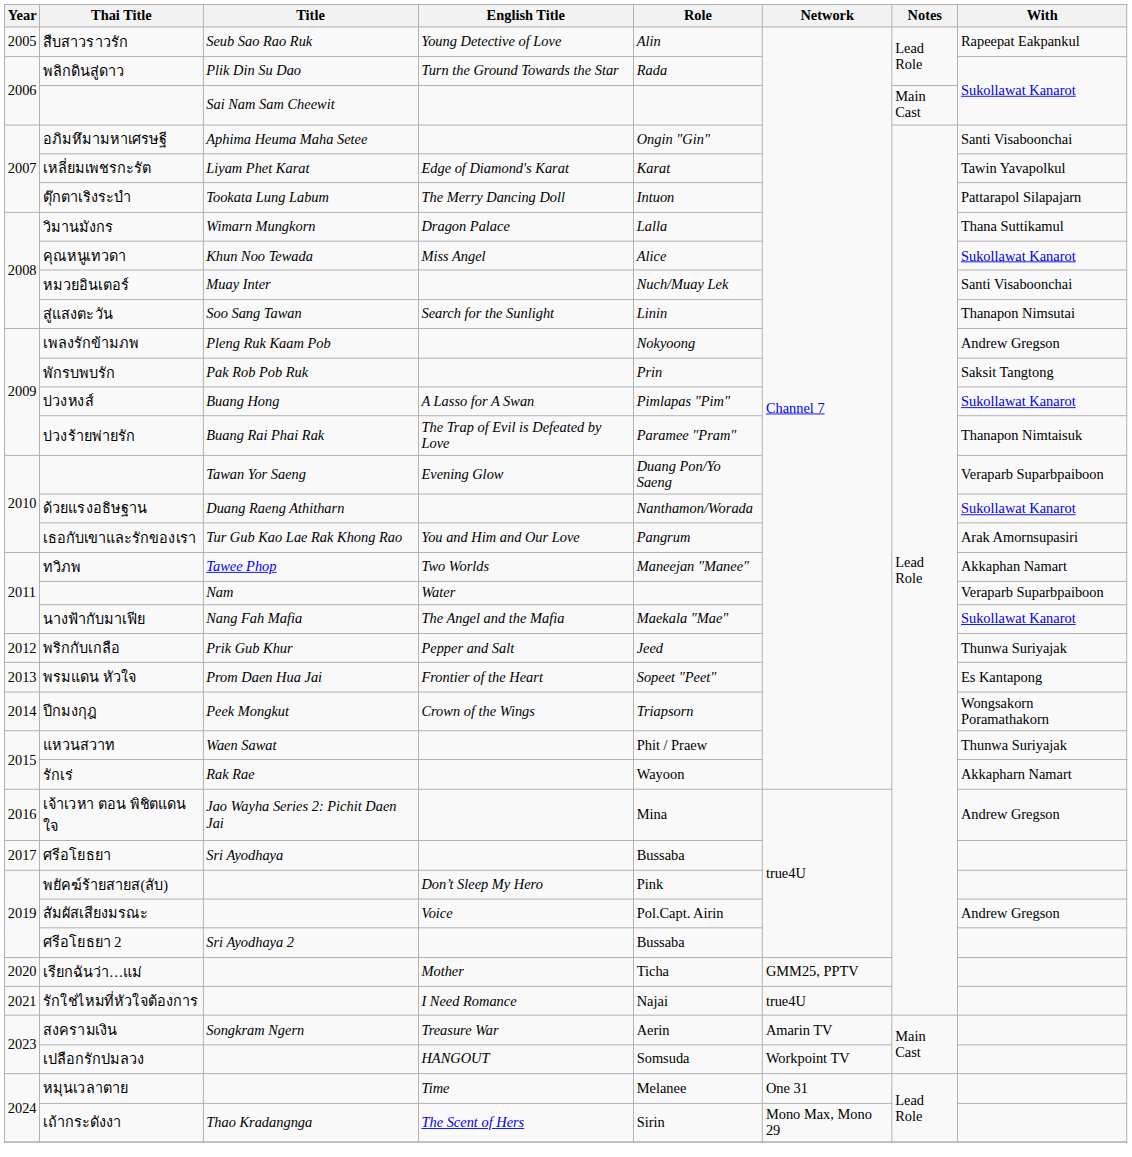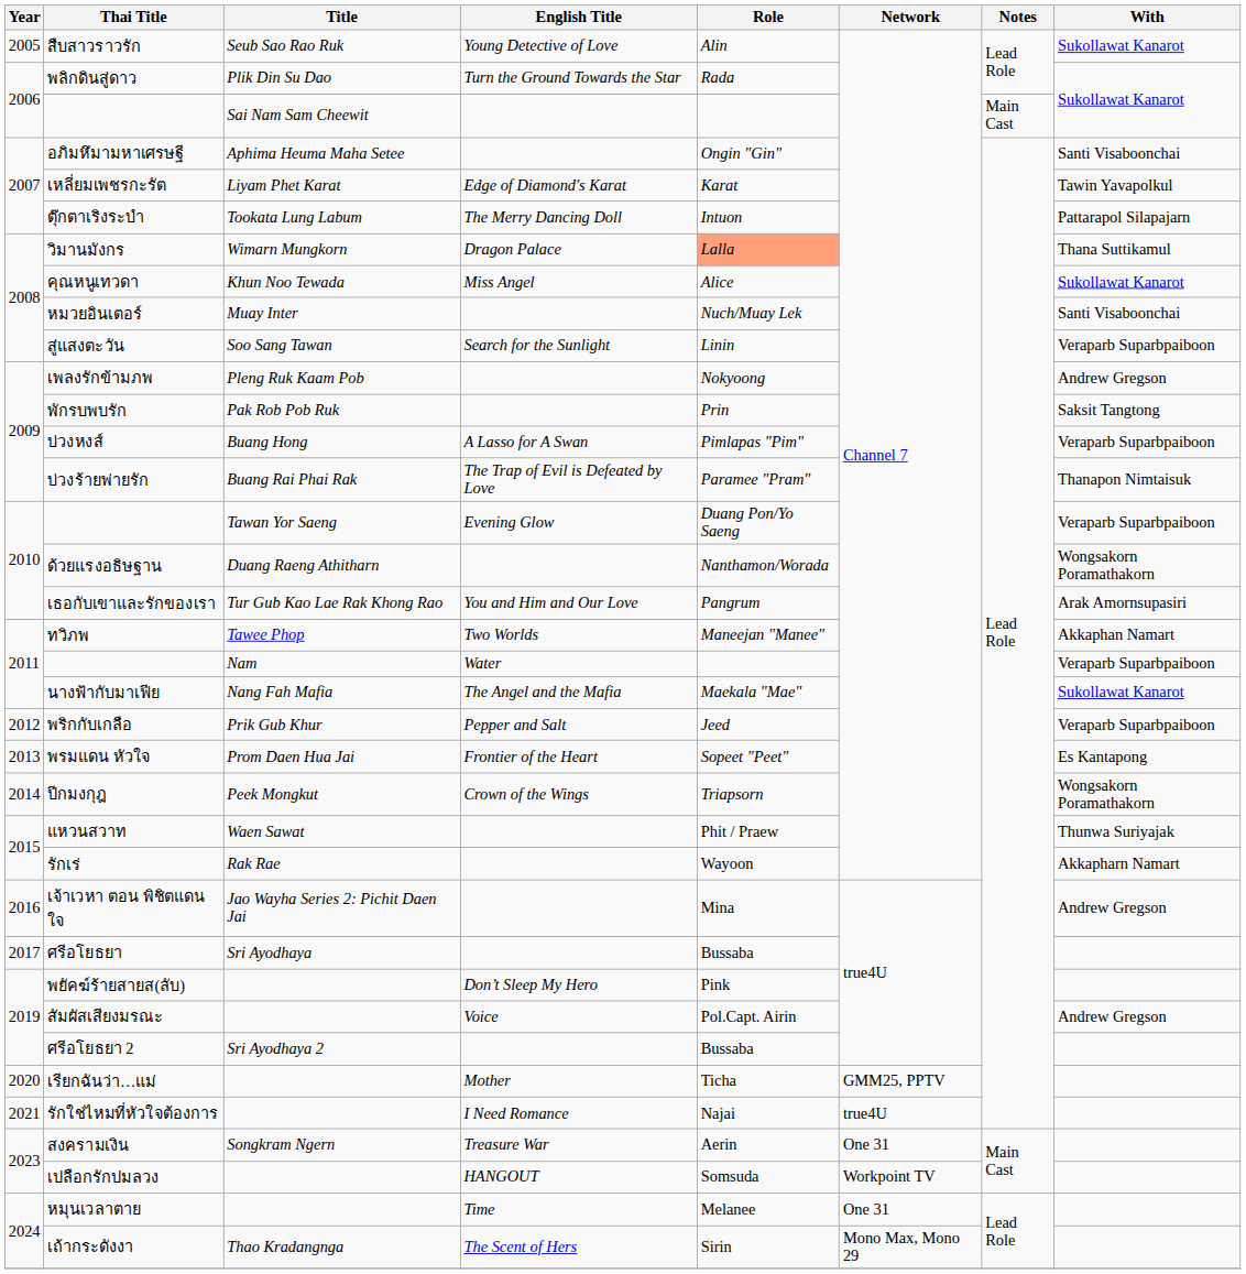 <table class="wikitable" style="font-size: 100%;">
 <tr>
 <th>Year</th>
 <th>Thai Title</th>
 <th>Title</th>
 <th>English Title</th>
 <th>Role</th>
 <th>Network</th>
 <th>Notes</th>
 <th>With</th>
 </tr>
 <tr>
 <td>2005</td>
 <td>สืบสาวราวรัก</td>
 <td><em>Seub Sao Rao Ruk</em></td>
 <td><em>Young Detective of Love</em></td>
 <td><em>Alin</em></td>
 <td rowspan="25"><a href='#'>Channel 7</a></td>
 <td rowspan="2">Lead Role</td>
-<td>Rapeepat Eakpankul</td>
+<td><a href='#'>Sukollawat Kanarot</a></td>
 </tr>
 <tr>
 <td rowspan="2">2006</td>
 <td>พลิกดินสู่ดาว</td>
 <td><em>Plik Din Su Dao</em></td>
 <td><em>Turn the Ground Towards the Star</em></td>
 <td><em>Rada</em></td>
 <td rowspan="2"><a href='#'>Sukollawat Kanarot</a></td>
 </tr>
 <tr>
 <td></td>
 <td><em>Sai Nam Sam Cheewit</em></td>
 <td></td>
 <td></td>
 <td>Main Cast</td>
 </tr>
 <tr>
 <td rowspan="3">2007</td>
 <td>อภิมหึมามหาเศรษฐี</td>
 <td><em>Aphima Heuma Maha Setee</em></td>
 <td></td>
 <td><em>Ongin "Gin"</em></td>
 <td rowspan="29">Lead Role</td>
 <td>Santi Visaboonchai</td>
 </tr>
 <tr>
 <td>เหลี่ยมเพชรกะรัต</td>
 <td><em>Liyam Phet Karat</em></td>
 <td><em>Edge of Diamond's Karat</em></td>
 <td><em>Karat</em></td>
 <td>Tawin Yavapolkul</td>
 </tr>
 <tr>
 <td>ตุ๊กตาเริงระบำ</td>
 <td><em>Tookata Lung Labum</em></td>
 <td><em>The Merry Dancing Doll</em></td>
 <td><em>Intuon</em></td>
 <td>Pattarapol Silapajarn</td>
 </tr>
 <tr>
 <td rowspan="4">2008</td>
 <td>วิมานมังกร</td>
 <td><em>Wimarn Mungkorn</em></td>
 <td><em>Dragon Palace</em></td>
-<td><em>Lalla</em></td>
+<td style="background: lightsalmon;"><em>Lalla</em></td>
 <td>Thana Suttikamul</td>
 </tr>
 <tr>
 <td>คุณหนูเทวดา</td>
 <td><em>Khun Noo Tewada</em></td>
 <td><em>Miss Angel</em></td>
 <td><em>Alice</em></td>
 <td><a href='#'>Sukollawat Kanarot</a></td>
 </tr>
 <tr>
 <td>หมวยอินเตอร์</td>
 <td><em>Muay Inter</em></td>
 <td></td>
 <td><em>Nuch/Muay Lek</em></td>
 <td>Santi Visaboonchai</td>
 </tr>
 <tr>
 <td>สู่แสงตะวัน</td>
 <td><em>Soo Sang Tawan</em></td>
 <td><em>Search for the Sunlight</em></td>
 <td><em>Linin</em></td>
-<td>Thanapon Nimsutai</td>
+<td>Veraparb Suparbpaiboon</td>
 </tr>
 <tr>
 <td rowspan="4">2009</td>
 <td>เพลงรักข้ามภพ</td>
 <td><em>Pleng Ruk Kaam Pob</em></td>
 <td></td>
 <td><em>Nokyoong</em></td>
 <td>Andrew Gregson</td>
 </tr>
 <tr>
 <td>พักรบพบรัก</td>
 <td><em>Pak Rob Pob Ruk</em></td>
 <td></td>
 <td><em>Prin</em></td>
 <td>Saksit Tangtong</td>
 </tr>
 <tr>
 <td>บ่วงหงส์</td>
 <td><em>Buang Hong</em></td>
 <td><em>A Lasso for A Swan</em></td>
 <td><em>Pimlapas "Pim"</em></td>
-<td><a href='#'>Sukollawat Kanarot</a></td>
+<td>Veraparb Suparbpaiboon</td>
 </tr>
 <tr>
 <td>บ่วงร้ายพ่ายรัก</td>
 <td><em>Buang Rai Phai Rak</em></td>
 <td><em>The Trap of Evil is Defeated by Love</em></td>
 <td><em>Paramee "Pram"</em></td>
 <td>Thanapon Nimtaisuk</td>
 </tr>
 <tr>
 <td rowspan="3">2010</td>
 <td></td>
 <td><em>Tawan Yor Saeng</em></td>
 <td><em>Evening Glow</em></td>
 <td><em>Duang Pon/Yo Saeng</em></td>
 <td>Veraparb Suparbpaiboon</td>
 </tr>
 <tr>
 <td>ด้วยแรงอธิษฐาน</td>
 <td><em>Duang Raeng Athitharn</em></td>
 <td></td>
 <td><em>Nanthamon/Worada</em></td>
-<td><a href='#'>Sukollawat Kanarot</a></td>
+<td>Wongsakorn Poramathakorn</td>
 </tr>
 <tr>
 <td>เธอกับเขาและรักของเรา</td>
 <td><em>Tur Gub Kao Lae Rak Khong Rao</em></td>
 <td><em>You and Him and Our Love</em></td>
 <td><em>Pangrum</em></td>
 <td>Arak Amornsupasiri</td>
 </tr>
 <tr>
 <td rowspan="3">2011</td>
 <td>ทวิภพ</td>
 <td><em><a href='#'>Tawee Phop</a></em></td>
 <td><em>Two Worlds</em></td>
 <td><em>Maneejan "Manee"</em></td>
 <td>Akkaphan Namart</td>
 </tr>
 <tr>
 <td></td>
 <td><em>Nam</em></td>
 <td><em>Water</em></td>
 <td></td>
 <td>Veraparb Suparbpaiboon</td>
 </tr>
 <tr>
 <td>นางฟ้ากับมาเฟีย</td>
 <td><em>Nang Fah Mafia</em></td>
 <td><em>The Angel and the Mafia</em></td>
 <td><em>Maekala "Mae"</em></td>
 <td><a href='#'>Sukollawat Kanarot</a></td>
 </tr>
 <tr>
 <td>2012</td>
 <td>พริกกับเกลือ</td>
 <td><em>Prik Gub Khur</em></td>
 <td><em>Pepper and Salt</em></td>
 <td><em>Jeed</em></td>
-<td>Thunwa Suriyajak</td>
+<td>Veraparb Suparbpaiboon</td>
 </tr>
 <tr>
 <td>2013</td>
 <td>พรมแดน หัวใจ</td>
 <td><em>Prom Daen Hua Jai</em></td>
 <td><em>Frontier of the Heart</em></td>
 <td><em>Sopeet "Peet"</em></td>
 <td>Es Kantapong</td>
 </tr>
 <tr>
 <td>2014</td>
 <td>ปีกมงกุฎ</td>
 <td><em>Peek Mongkut</em></td>
 <td><em>Crown of the Wings</em></td>
 <td><em>Triapsorn</em></td>
 <td>Wongsakorn Poramathakorn</td>
 </tr>
 <tr>
 <td rowspan="2">2015</td>
 <td>แหวนสวาท</td>
 <td><em>Waen Sawat</em></td>
 <td></td>
 <td>Phit / Praew</td>
 <td>Thunwa Suriyajak</td>
 </tr>
 <tr>
 <td>รักเร่</td>
 <td><em>Rak Rae</em></td>
 <td></td>
 <td>Wayoon</td>
 <td>Akkapharn Namart</td>
 </tr>
 <tr>
 <td>2016</td>
 <td>เจ้าเวหา ตอน พิชิตแดนใจ</td>
 <td><em>Jao Wayha Series 2: Pichit Daen Jai</em></td>
 <td></td>
 <td>Mina</td>
 <td rowspan="5">true4U</td>
 <td>Andrew Gregson</td>
 </tr>
 <tr>
 <td>2017</td>
 <td>ศรีอโยธยา</td>
 <td><em>Sri Ayodhaya</em></td>
 <td></td>
 <td>Bussaba</td>
 <td></td>
 </tr>
 <tr>
 <td rowspan="3">2019</td>
 <td>พยัคฆ์ร้ายสายส(ลับ)</td>
 <td></td>
 <td><em>Don’t Sleep My Hero</em></td>
 <td>Pink</td>
 <td></td>
 </tr>
 <tr>
 <td>สัมผัสเสียงมรณะ</td>
 <td></td>
 <td><em>Voice</em></td>
 <td>Pol.Capt. Airin</td>
 <td>Andrew Gregson</td>
 </tr>
 <tr>
 <td>ศรีอโยธยา 2</td>
 <td><em>Sri Ayodhaya 2</em></td>
 <td></td>
 <td>Bussaba</td>
 <td></td>
 </tr>
 <tr>
 <td>2020</td>
 <td>เรียกฉันว่า…แม่</td>
 <td></td>
 <td><em>Mother</em></td>
 <td>Ticha</td>
 <td>GMM25, PPTV</td>
 <td></td>
 </tr>
 <tr>
 <td>2021</td>
 <td>รักใช่ไหมที่หัวใจต้องการ</td>
 <td></td>
 <td><em>I Need Romance</em></td>
 <td>Najai</td>
 <td>true4U</td>
 <td></td>
 </tr>
 <tr>
 <td rowspan="2">2023</td>
 <td>สงครามเงิน</td>
 <td><em>Songkram Ngern</em></td>
 <td><em>Treasure War</em></td>
 <td>Aerin</td>
-<td>Amarin TV</td>
+<td>One 31</td>
 <td rowspan="2">Main Cast</td>
 <td></td>
 </tr>
 <tr>
 <td>เปลือกรักปมลวง</td>
 <td></td>
 <td><em>HANGOUT</em></td>
 <td>Somsuda</td>
 <td>Workpoint TV</td>
 <td></td>
 </tr>
 <tr>
 <td rowspan="2">2024</td>
 <td>หมุนเวลาตาย</td>
 <td></td>
 <td><em>Time</em></td>
 <td>Melanee</td>
 <td>One 31</td>
 <td rowspan="2">Lead Role</td>
 <td></td>
 </tr>
 <tr>
 <td>เถ้ากระดังงา</td>
 <td><em>Thao Kradangnga</em></td>
 <td><em><a href='#'>The Scent of Hers</a></em></td>
 <td>Sirin</td>
 <td>Mono Max, Mono 29</td>
 <td></td>
 </tr>
 <tr>
 </tr>
 </table>
